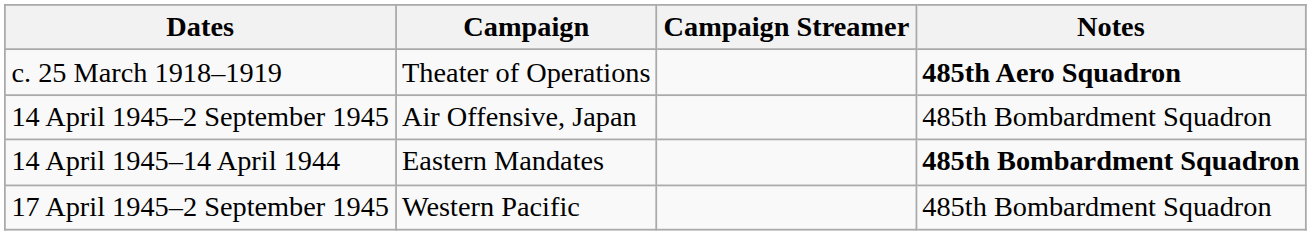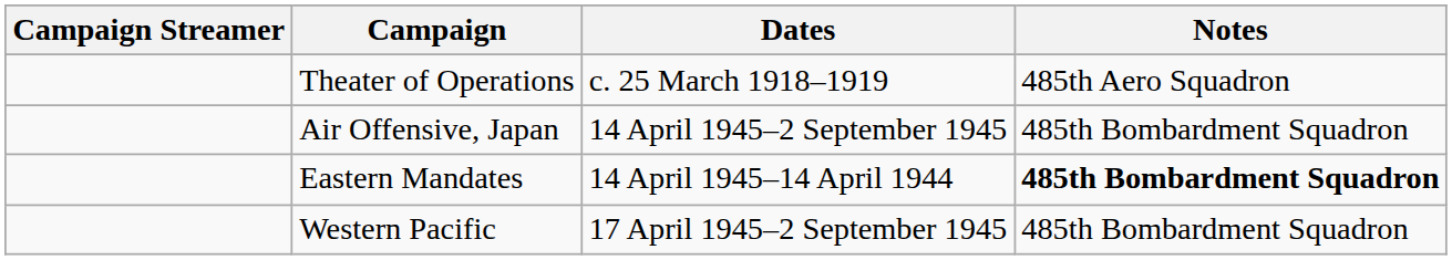 <table class="wikitable">
 <tr style="background:#efefef;">
+<th>Campaign Streamer</th>
+<th>Campaign</th>
 <th>Dates</th>
-<th>Campaign</th>
-<th>Campaign Streamer</th>
 <th>Notes</th>
 </tr>
 <tr>
+<td></td>
+<td>Theater of Operations</td>
 <td>c. 25 March 1918–1919</td>
-<td>Theater of Operations</td>
-<td></td>
-<td><strong>485th Aero Squadron</strong></td>
+<td>485th Aero Squadron</td>
 </tr>
 <tr>
+<td></td>
+<td>Air Offensive, Japan</td>
 <td>14 April 1945–2 September 1945</td>
-<td>Air Offensive, Japan</td>
-<td></td>
 <td>485th Bombardment Squadron</td>
 </tr>
 <tr>
+<td></td>
+<td>Eastern Mandates</td>
 <td>14 April 1945–14 April 1944</td>
-<td>Eastern Mandates</td>
-<td></td>
 <td><strong>485th Bombardment Squadron</strong></td>
 </tr>
 <tr>
+<td></td>
+<td>Western Pacific</td>
 <td>17 April 1945–2 September 1945</td>
-<td>Western Pacific</td>
-<td></td>
 <td>485th Bombardment Squadron</td>
 </tr>
 </table>
